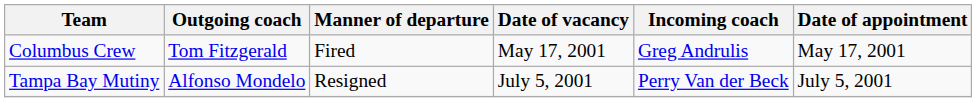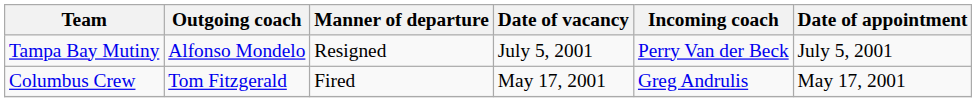 <table class="wikitable sortable">
 <tr>
 <th>Team</th>
 <th>Outgoing coach</th>
 <th>Manner of departure</th>
 <th>Date of vacancy</th>
 <th>Incoming coach</th>
 <th>Date of appointment</th>
 </tr>
 <tr>
+<td><a href='#'>Tampa Bay Mutiny</a></td>
+<td> <a href='#'>Alfonso Mondelo</a></td>
+<td>Resigned</td>
+<td>July 5, 2001</td>
+<td> <a href='#'>Perry Van der Beck</a></td>
+<td>July 5, 2001</td>
+</tr>
+<tr>
 <td><a href='#'>Columbus Crew</a></td>
 <td> <a href='#'>Tom Fitzgerald</a></td>
 <td>Fired</td>
 <td>May 17, 2001</td>
 <td> <a href='#'>Greg Andrulis</a></td>
 <td>May 17, 2001</td>
 </tr>
 <tr>
-<td><a href='#'>Tampa Bay Mutiny</a></td>
-<td> <a href='#'>Alfonso Mondelo</a></td>
-<td>Resigned</td>
-<td>July 5, 2001</td>
-<td> <a href='#'>Perry Van der Beck</a></td>
-<td>July 5, 2001</td>
-</tr>
-<tr>
 </tr>
 </table>
